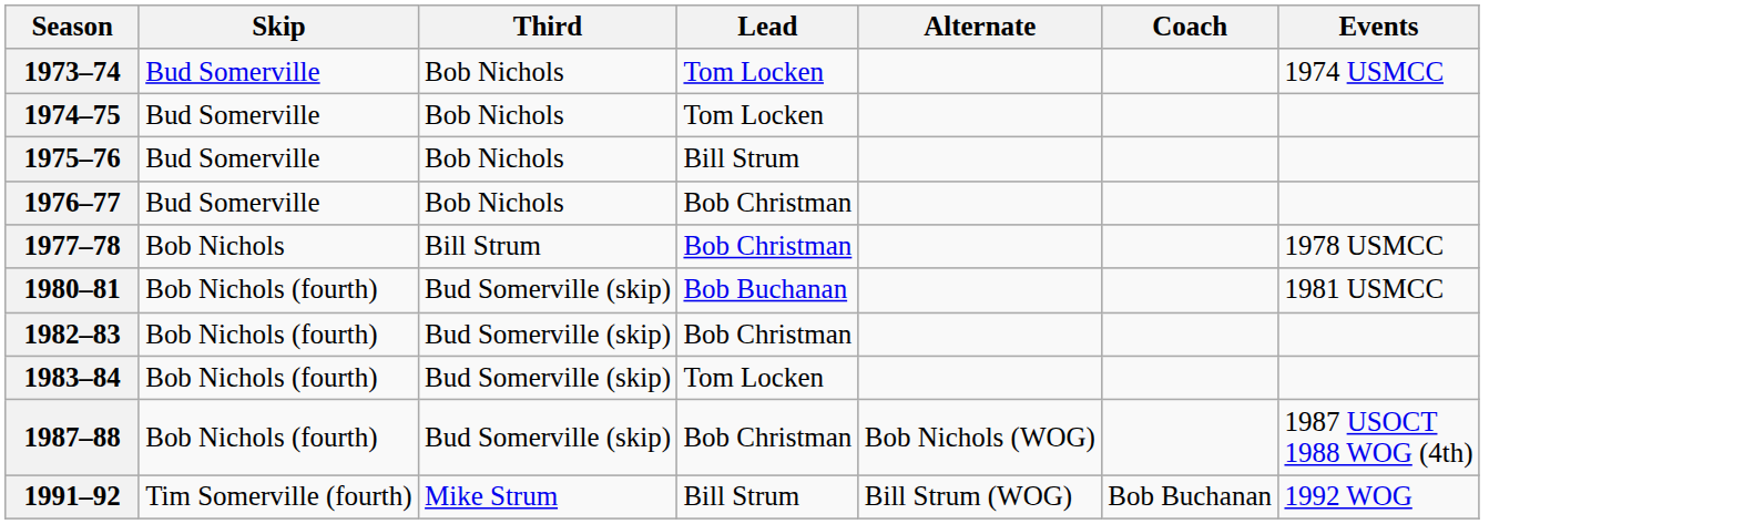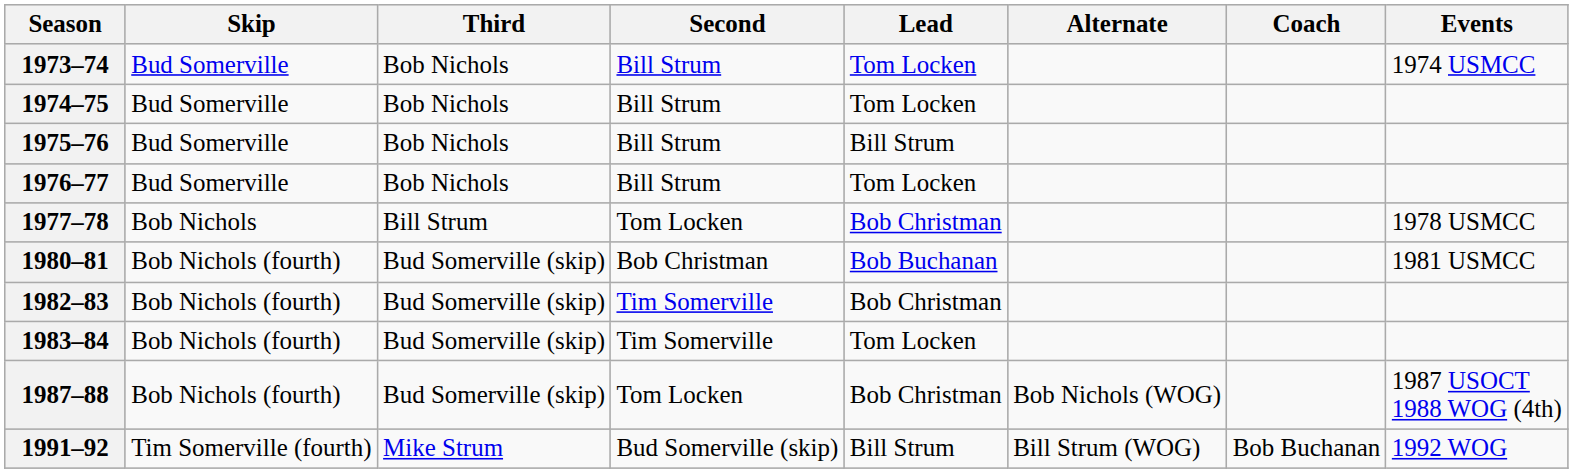 <table class="wikitable">
 <tr>
 <th scope="col" width=70>Season</th>
 <th scope="col">Skip</th>
 <th scope="col">Third</th>
+<th scope="col">Second</th>
 <th scope="col">Lead</th>
 <th scope="col">Alternate</th>
 <th scope="col">Coach</th>
 <th scope="col">Events</th>
 </tr>
 <tr>
 <th scope="row">1973–74</th>
 <td><a href='#'>Bud Somerville</a></td>
 <td>Bob Nichols</td>
+<td><a href='#'>Bill Strum</a></td>
 <td><a href='#'>Tom Locken</a></td>
 <td></td>
 <td></td>
 <td>1974 <a href='#'>USMCC</a> <br> </td>
 </tr>
 <tr>
 <th scope="row">1974–75</th>
 <td>Bud Somerville</td>
 <td>Bob Nichols</td>
+<td>Bill Strum</td>
 <td>Tom Locken</td>
 <td></td>
 <td></td>
 <td></td>
 </tr>
 <tr>
 <th scope="row">1975–76</th>
 <td>Bud Somerville</td>
 <td>Bob Nichols</td>
 <td>Bill Strum</td>
+<td>Bill Strum</td>
 <td></td>
 <td></td>
 <td></td>
 </tr>
 <tr>
 <th scope="row">1976–77</th>
 <td>Bud Somerville</td>
 <td>Bob Nichols</td>
-<td>Bob Christman</td>
+<td>Bill Strum</td>
+<td>Tom Locken</td>
 <td></td>
 <td></td>
 <td></td>
 </tr>
 <tr>
 <th scope="row">1977–78</th>
 <td>Bob Nichols</td>
 <td>Bill Strum</td>
+<td>Tom Locken</td>
 <td><a href='#'>Bob Christman</a></td>
 <td></td>
 <td></td>
 <td>1978 USMCC <br> </td>
 </tr>
 <tr>
 <th scope="row">1980–81</th>
 <td>Bob Nichols (fourth)</td>
 <td>Bud Somerville (skip)</td>
+<td>Bob Christman</td>
 <td><a href='#'>Bob Buchanan</a></td>
 <td></td>
 <td></td>
 <td>1981 USMCC <br> </td>
 </tr>
 <tr>
 <th scope="row">1982–83</th>
 <td>Bob Nichols (fourth)</td>
 <td>Bud Somerville (skip)</td>
+<td><a href='#'>Tim Somerville</a></td>
 <td>Bob Christman</td>
 <td></td>
 <td></td>
 <td></td>
 </tr>
 <tr>
 <th scope="row">1983–84</th>
 <td>Bob Nichols (fourth)</td>
 <td>Bud Somerville (skip)</td>
+<td>Tim Somerville</td>
 <td>Tom Locken</td>
 <td></td>
 <td></td>
 <td></td>
 </tr>
 <tr>
 <th scope="row">1987–88</th>
 <td>Bob Nichols (fourth)</td>
 <td>Bud Somerville (skip)</td>
+<td>Tom Locken</td>
 <td>Bob Christman</td>
 <td>Bob Nichols (WOG)</td>
 <td></td>
 <td>1987 <a href='#'>USOCT</a> <br><a href='#'>1988 WOG</a> (4th)</td>
 </tr>
 <tr>
 <th scope="row">1991–92</th>
 <td>Tim Somerville (fourth)</td>
 <td><a href='#'>Mike Strum</a></td>
+<td>Bud Somerville (skip)</td>
 <td>Bill Strum</td>
 <td>Bill Strum (WOG)</td>
 <td>Bob Buchanan</td>
 <td><a href='#'>1992 WOG</a> </td>
 </tr>
 </table>
